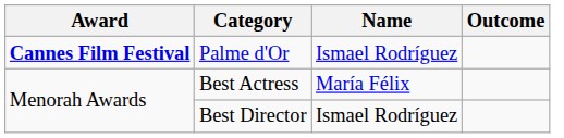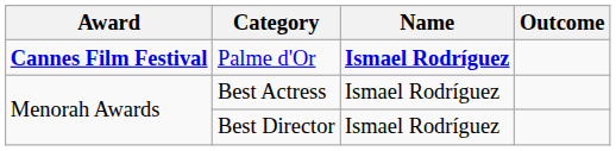 <table class="wikitable">
 <tr>
 <th>Award</th>
 <th>Category</th>
 <th>Name</th>
 <th>Outcome</th>
 </tr>
 <tr>
 <td><strong><a href='#'>Cannes Film Festival</a></strong></td>
 <td><a href='#'>Palme d'Or</a></td>
-<td><a href='#'>Ismael Rodríguez</a></td>
+<td><strong><a href='#'>Ismael Rodríguez</a></strong></td>
 <td></td>
 </tr>
 <tr>
 <td rowspan="2">Menorah Awards</td>
 <td>Best Actress</td>
-<td><a href='#'>María Félix</a></td>
+<td>Ismael Rodríguez</td>
 <td></td>
 </tr>
 <tr>
 <td>Best Director</td>
 <td>Ismael Rodríguez</td>
 <td></td>
 </tr>
 </table>
